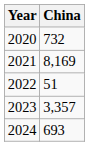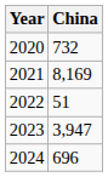 <table class="wikitable">
 <tr>
 <th>Year</th>
 <th>China</th>
 </tr>
 <tr>
 <td>2020</td>
 <td>732</td>
 </tr>
 <tr>
 <td>2021</td>
 <td>8,169</td>
 </tr>
 <tr>
 <td>2022</td>
 <td>51</td>
 </tr>
 <tr>
 <td>2023</td>
-<td>3,357</td>
+<td>3,947</td>
 </tr>
 <tr>
 <td>2024</td>
-<td>693</td>
+<td>696</td>
 </tr>
 </table>
